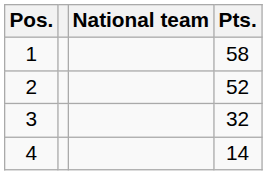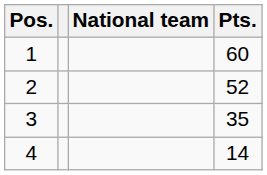 <table class=wikitable>
 <tr>
 <th>Pos.</th>
 <th></th>
 <th>National team</th>
 <th>Pts.</th>
 </tr>
 <tr align=center >
 <td>1</td>
 <td></td>
 <td align=left></td>
-<td>58</td>
+<td>60</td>
 </tr>
 <tr align=center >
 <td>2</td>
 <td></td>
 <td align=left></td>
 <td>52</td>
 </tr>
 <tr align=center >
 <td>3</td>
 <td></td>
 <td align=left></td>
-<td>32</td>
+<td>35</td>
 </tr>
 <tr align=center>
 <td>4</td>
 <td></td>
 <td align=left></td>
 <td>14</td>
 </tr>
 </table>
